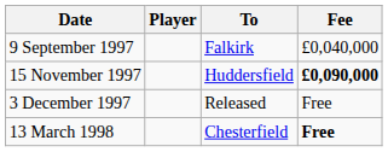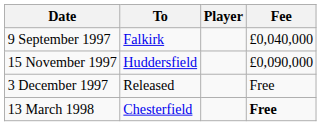 <table class="wikitable sortable" style="font-size:95%">
 <tr>
 <th>Date</th>
+<th>To</th>
 <th>Player</th>
-<th>To</th>
 <th>Fee</th>
 </tr>
 <tr>
 <td>9 September 1997</td>
+<td><a href='#'>Falkirk</a></td>
 <td> </td>
-<td><a href='#'>Falkirk</a></td>
 <td>£0,040,000</td>
 </tr>
 <tr>
 <td>15 November 1997</td>
+<td><a href='#'>Huddersfield</a></td>
 <td> </td>
-<td><a href='#'>Huddersfield</a></td>
-<td><strong>£0,090,000</strong></td>
+<td>£0,090,000</td>
 </tr>
 <tr>
 <td>3 December 1997</td>
+<td>Released</td>
 <td> </td>
-<td>Released</td>
 <td>Free</td>
 </tr>
 <tr>
 <td>13 March 1998</td>
+<td><a href='#'>Chesterfield</a></td>
 <td> </td>
-<td><a href='#'>Chesterfield</a></td>
 <td><strong>Free</strong></td>
 </tr>
 </table>
